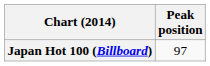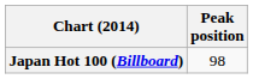 <table class="wikitable sortable plainrowheaders" style="text-align:center;">
 <tr>
 <th scope="col">Chart (2014)</th>
 <th scope="col">Peak<br>position</th>
 </tr>
 <tr>
 <th scope="row">Japan Hot 100 (<em><a href='#'>Billboard</a></em>)</th>
-<td style="text-align:center;">97</td>
+<td style="text-align:center;">98</td>
 </tr>
 </table>
